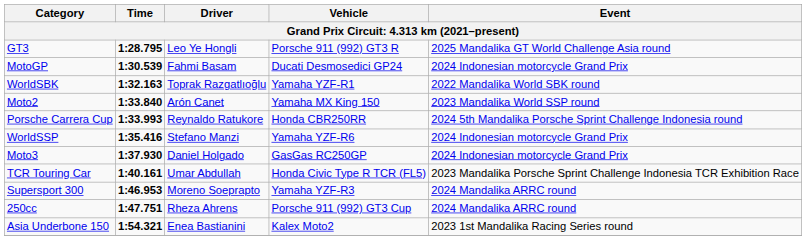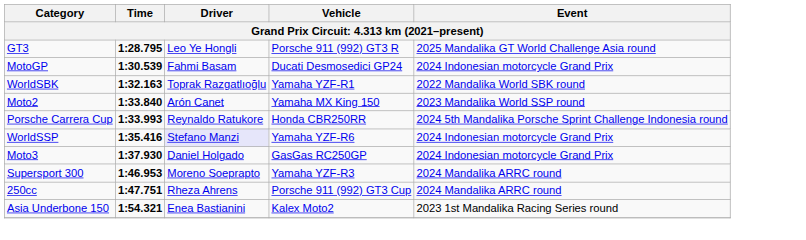 <table class="wikitable">
 <tr>
 <th>Category</th>
 <th>Time</th>
 <th>Driver</th>
 <th>Vehicle</th>
 <th>Event</th>
 </tr>
 <tr>
 <th colspan="5">Grand Prix Circuit: 4.313 km (2021–present)</th>
 </tr>
 <tr>
 <td><a href='#'>GT3</a></td>
 <td><strong>1:28.795</strong></td>
 <td><a href='#'>Leo Ye Hongli</a></td>
 <td><a href='#'>Porsche 911 (992) GT3 R</a></td>
 <td><a href='#'>2025 Mandalika GT World Challenge Asia round</a></td>
 </tr>
 <tr>
 <td><a href='#'>MotoGP</a></td>
 <td><strong>1:30.539</strong></td>
 <td><a href='#'>Fahmi Basam</a></td>
 <td><a href='#'>Ducati Desmosedici GP24</a></td>
 <td><a href='#'>2024 Indonesian motorcycle Grand Prix</a></td>
 </tr>
 <tr>
 <td><a href='#'>WorldSBK</a></td>
 <td><strong>1:32.163</strong></td>
 <td><a href='#'>Toprak Razgatlıoğlu</a></td>
 <td><a href='#'>Yamaha YZF-R1</a></td>
 <td><a href='#'>2022 Mandalika World SBK round</a></td>
 </tr>
 <tr>
 <td><a href='#'>Moto2</a></td>
 <td><strong>1:33.840</strong></td>
 <td><a href='#'>Arón Canet</a></td>
 <td><a href='#'>Yamaha MX King 150</a></td>
 <td><a href='#'>2023 Mandalika World SSP round</a></td>
 </tr>
 <tr>
 <td><a href='#'>Porsche Carrera Cup</a></td>
 <td><strong>1:33.993</strong></td>
 <td><a href='#'>Reynaldo Ratukore</a></td>
 <td><a href='#'>Honda CBR250RR</a></td>
 <td><a href='#'>2024 5th Mandalika Porsche Sprint Challenge Indonesia round</a></td>
 </tr>
 <tr>
 <td><a href='#'>WorldSSP</a></td>
 <td><strong>1:35.416</strong></td>
-<td><a href='#'>Stefano Manzi</a></td>
+<td style="background: lavender;"><a href='#'>Stefano Manzi</a></td>
 <td><a href='#'>Yamaha YZF-R6</a></td>
 <td><a href='#'>2024 Indonesian motorcycle Grand Prix</a></td>
 </tr>
 <tr>
 <td><a href='#'>Moto3</a></td>
 <td><strong>1:37.930</strong></td>
 <td><a href='#'>Daniel Holgado</a></td>
 <td><a href='#'>GasGas RC250GP</a></td>
 <td><a href='#'>2024 Indonesian motorcycle Grand Prix</a></td>
-</tr>
-<tr>
-<td><a href='#'>TCR Touring Car</a></td>
-<td><strong>1:40.161</strong></td>
-<td><a href='#'>Umar Abdullah</a></td>
-<td><a href='#'>Honda Civic Type R TCR (FL5)</a></td>
-<td>2023 Mandalika Porsche Sprint Challenge Indonesia TCR Exhibition Race</td>
 </tr>
 <tr>
 <td><a href='#'>Supersport 300</a></td>
 <td><strong>1:46.953</strong></td>
 <td><a href='#'>Moreno Soeprapto</a></td>
 <td><a href='#'>Yamaha YZF-R3</a></td>
 <td><a href='#'>2024 Mandalika ARRC round</a></td>
 </tr>
 <tr>
 <td><a href='#'>250cc</a></td>
 <td><strong>1:47.751</strong></td>
 <td><a href='#'>Rheza Ahrens</a></td>
 <td><a href='#'>Porsche 911 (992) GT3 Cup</a></td>
 <td><a href='#'>2024 Mandalika ARRC round</a></td>
 </tr>
 <tr>
 <td><a href='#'>Asia Underbone 150</a></td>
 <td><strong>1:54.321</strong></td>
 <td><a href='#'>Enea Bastianini</a></td>
 <td><a href='#'>Kalex Moto2</a></td>
 <td>2023 1st Mandalika Racing Series round</td>
 </tr>
 <tr>
 </tr>
 </table>
